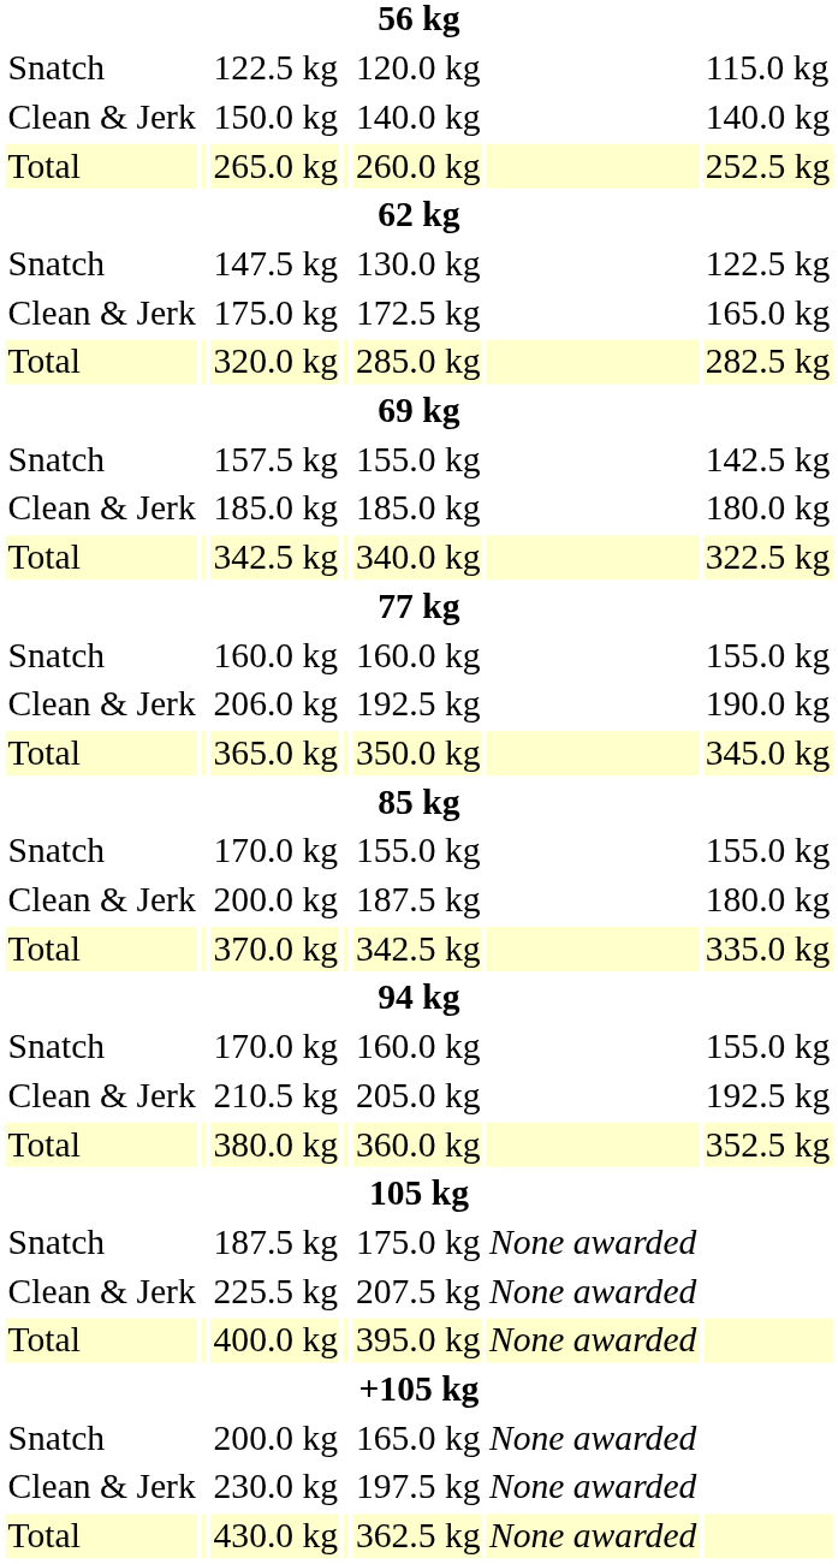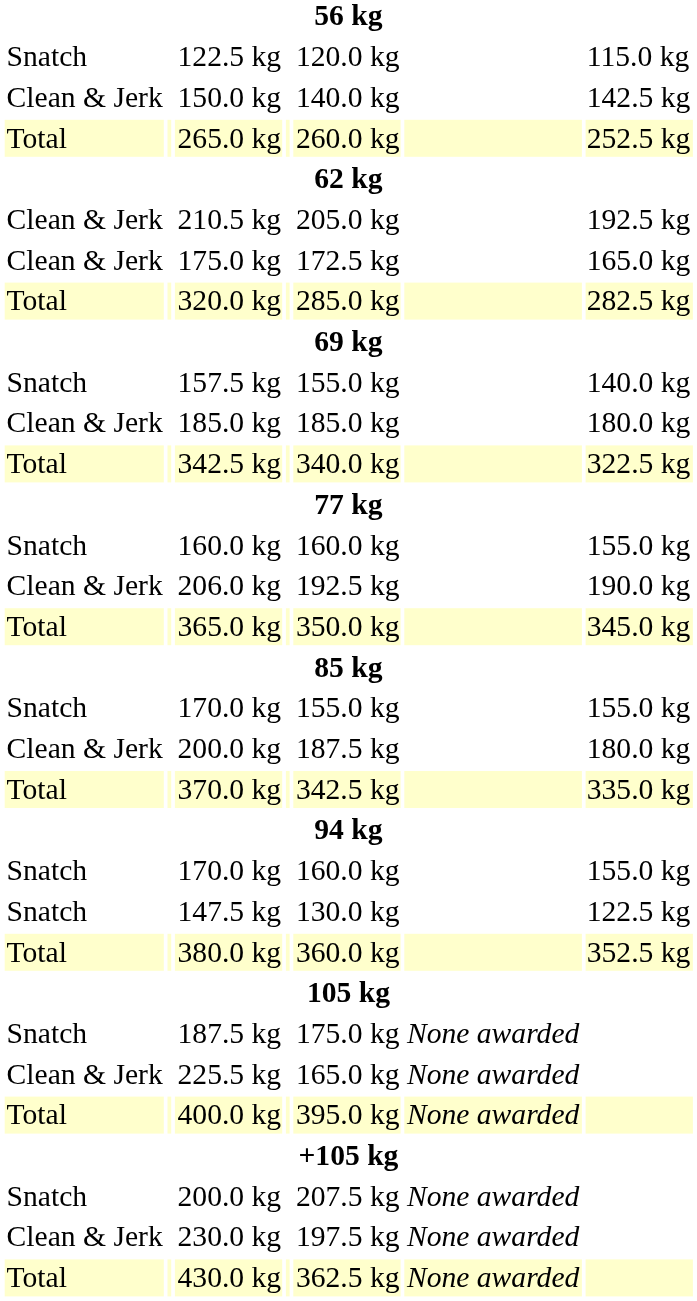 <table>
 <tr>
 <th colspan=7>56 kg</th>
 </tr>
 <tr>
 <td>Snatch</td>
 <td></td>
 <td>122.5 kg</td>
 <td></td>
 <td>120.0 kg</td>
 <td></td>
 <td>115.0 kg</td>
 </tr>
 <tr>
 <td>Clean & Jerk</td>
 <td></td>
 <td>150.0 kg</td>
 <td></td>
 <td>140.0 kg</td>
 <td></td>
-<td>140.0 kg</td>
+<td>142.5 kg</td>
 </tr>
 <tr bgcolor=ffffcc>
 <td>Total</td>
 <td></td>
 <td>265.0 kg</td>
 <td></td>
 <td>260.0 kg</td>
 <td></td>
 <td>252.5 kg</td>
 </tr>
 <tr>
 <th colspan=7>62 kg</th>
 </tr>
 <tr>
-<td>Snatch</td>
+<td>Clean & Jerk</td>
 <td></td>
-<td>147.5 kg</td>
+<td>210.5 kg<br></td>
 <td></td>
-<td>130.0 kg</td>
+<td>205.0 kg</td>
 <td></td>
-<td>122.5 kg</td>
+<td>192.5 kg</td>
 </tr>
 <tr>
 <td>Clean & Jerk</td>
 <td></td>
 <td>175.0 kg</td>
 <td></td>
 <td>172.5 kg</td>
 <td></td>
 <td>165.0 kg</td>
 </tr>
 <tr bgcolor=ffffcc>
 <td>Total</td>
 <td></td>
 <td>320.0 kg</td>
 <td></td>
 <td>285.0 kg</td>
 <td></td>
 <td>282.5 kg</td>
 </tr>
 <tr>
 <th colspan=7>69 kg</th>
 </tr>
 <tr>
 <td>Snatch</td>
 <td></td>
 <td>157.5 kg</td>
 <td></td>
 <td>155.0 kg</td>
 <td></td>
-<td>142.5 kg</td>
+<td>140.0 kg</td>
 </tr>
 <tr>
 <td>Clean & Jerk</td>
 <td></td>
 <td>185.0 kg</td>
 <td></td>
 <td>185.0 kg</td>
 <td></td>
 <td>180.0 kg</td>
 </tr>
 <tr bgcolor=ffffcc>
 <td>Total</td>
 <td></td>
 <td>342.5 kg<br></td>
 <td></td>
 <td>340.0 kg</td>
 <td></td>
 <td>322.5 kg</td>
 </tr>
 <tr>
 <th colspan=7>77 kg</th>
 </tr>
 <tr>
 <td>Snatch</td>
 <td></td>
 <td>160.0 kg</td>
 <td></td>
 <td>160.0 kg</td>
 <td></td>
 <td>155.0 kg</td>
 </tr>
 <tr>
 <td>Clean & Jerk</td>
 <td></td>
 <td>206.0 kg<br></td>
 <td></td>
 <td>192.5 kg</td>
 <td></td>
 <td>190.0 kg</td>
 </tr>
 <tr bgcolor=ffffcc>
 <td>Total</td>
 <td></td>
 <td>365.0 kg</td>
 <td></td>
 <td>350.0 kg</td>
 <td></td>
 <td>345.0 kg</td>
 </tr>
 <tr>
 <th colspan=7>85 kg</th>
 </tr>
 <tr>
 <td>Snatch</td>
 <td></td>
 <td>170.0 kg</td>
 <td></td>
 <td>155.0 kg</td>
 <td></td>
 <td>155.0 kg</td>
 </tr>
 <tr>
 <td>Clean & Jerk</td>
 <td></td>
 <td>200.0 kg</td>
 <td></td>
 <td>187.5 kg</td>
 <td></td>
 <td>180.0 kg</td>
 </tr>
 <tr bgcolor=ffffcc>
 <td>Total</td>
 <td></td>
 <td>370.0 kg</td>
 <td></td>
 <td>342.5 kg</td>
 <td></td>
 <td>335.0 kg</td>
 </tr>
 <tr>
 <th colspan=7>94 kg</th>
 </tr>
 <tr>
 <td>Snatch</td>
 <td></td>
 <td>170.0 kg</td>
 <td></td>
 <td>160.0 kg</td>
 <td></td>
 <td>155.0 kg</td>
 </tr>
 <tr>
-<td>Clean & Jerk</td>
+<td>Snatch</td>
 <td></td>
-<td>210.5 kg<br></td>
+<td>147.5 kg</td>
 <td></td>
-<td>205.0 kg</td>
+<td>130.0 kg</td>
 <td></td>
-<td>192.5 kg</td>
+<td>122.5 kg</td>
 </tr>
 <tr bgcolor=ffffcc>
 <td>Total</td>
 <td></td>
 <td>380.0 kg<br></td>
 <td></td>
 <td>360.0 kg</td>
 <td></td>
 <td>352.5 kg</td>
 </tr>
 <tr>
 <th colspan=7>105 kg</th>
 </tr>
 <tr>
 <td>Snatch</td>
 <td></td>
 <td>187.5 kg</td>
 <td></td>
 <td>175.0 kg</td>
 <td><em>None awarded</em></td>
 <td></td>
 </tr>
 <tr>
 <td>Clean & Jerk</td>
 <td></td>
 <td>225.5 kg<br></td>
 <td></td>
-<td>207.5 kg</td>
+<td>165.0 kg</td>
 <td><em>None awarded</em></td>
 <td></td>
 </tr>
 <tr bgcolor=ffffcc>
 <td>Total</td>
 <td></td>
 <td>400.0 kg</td>
 <td></td>
 <td>395.0 kg</td>
 <td><em>None awarded</em></td>
 <td></td>
 </tr>
 <tr>
 <th colspan=7>+105 kg</th>
 </tr>
 <tr>
 <td>Snatch</td>
 <td></td>
 <td>200.0 kg<br></td>
 <td></td>
-<td>165.0 kg</td>
+<td>207.5 kg</td>
 <td><em>None awarded</em></td>
 <td></td>
 </tr>
 <tr>
 <td>Clean & Jerk</td>
 <td></td>
 <td>230.0 kg</td>
 <td></td>
 <td>197.5 kg</td>
 <td><em>None awarded</em></td>
 <td></td>
 </tr>
 <tr bgcolor=ffffcc>
 <td>Total</td>
 <td></td>
 <td>430.0 kg</td>
 <td></td>
 <td>362.5 kg</td>
 <td><em>None awarded</em></td>
 <td></td>
 </tr>
 </table>
